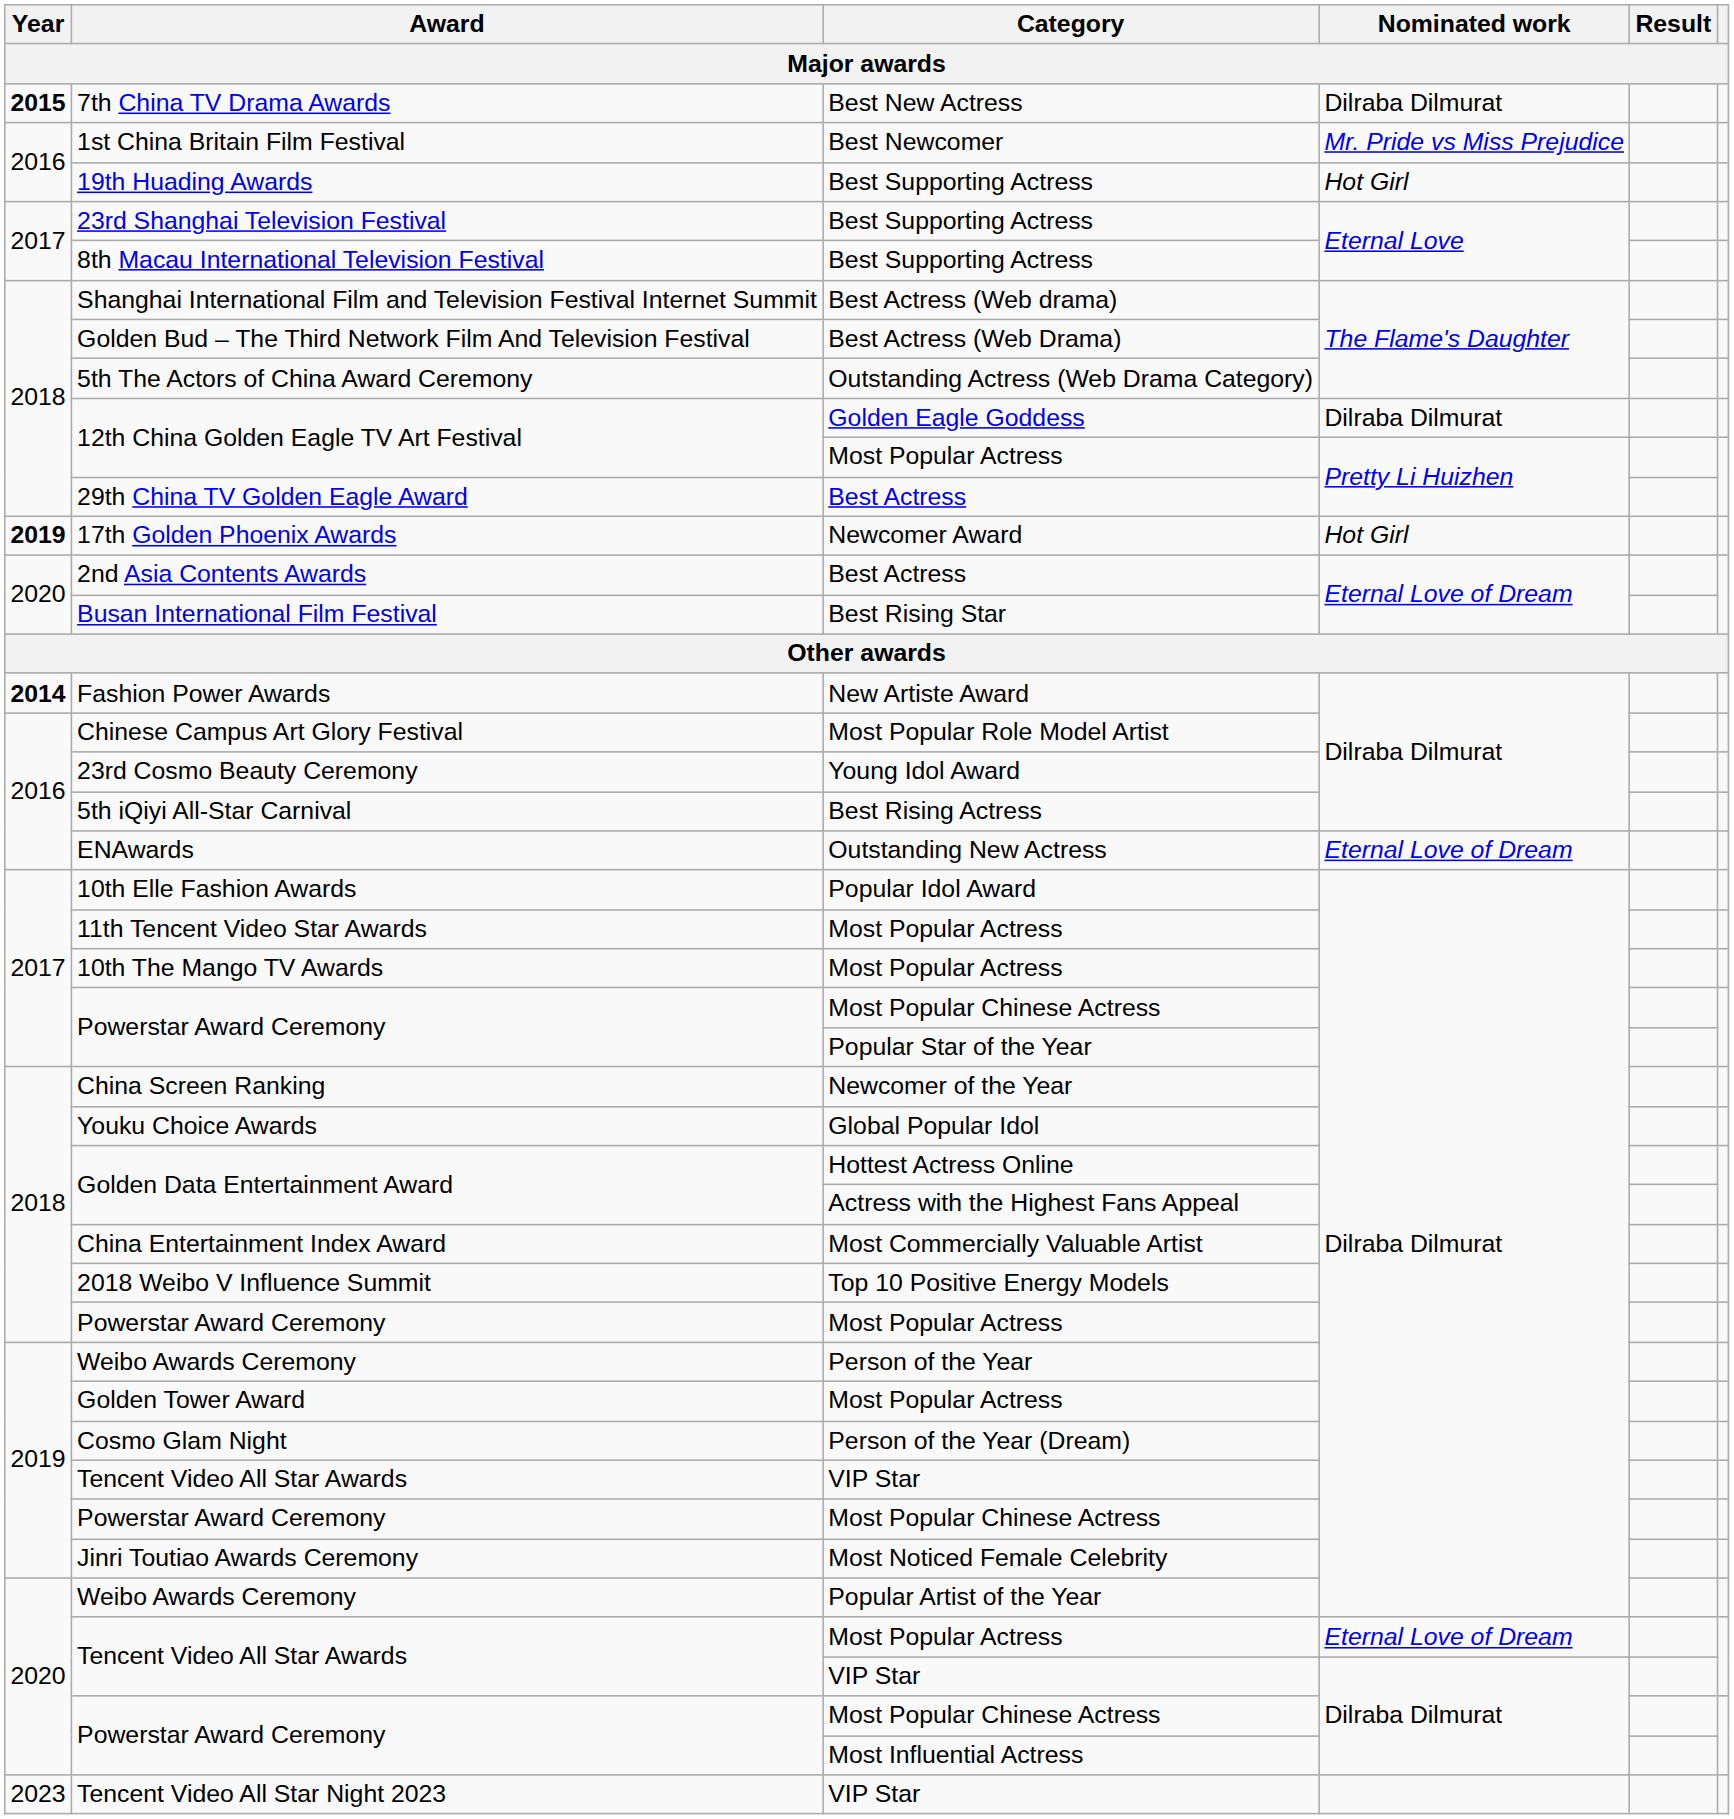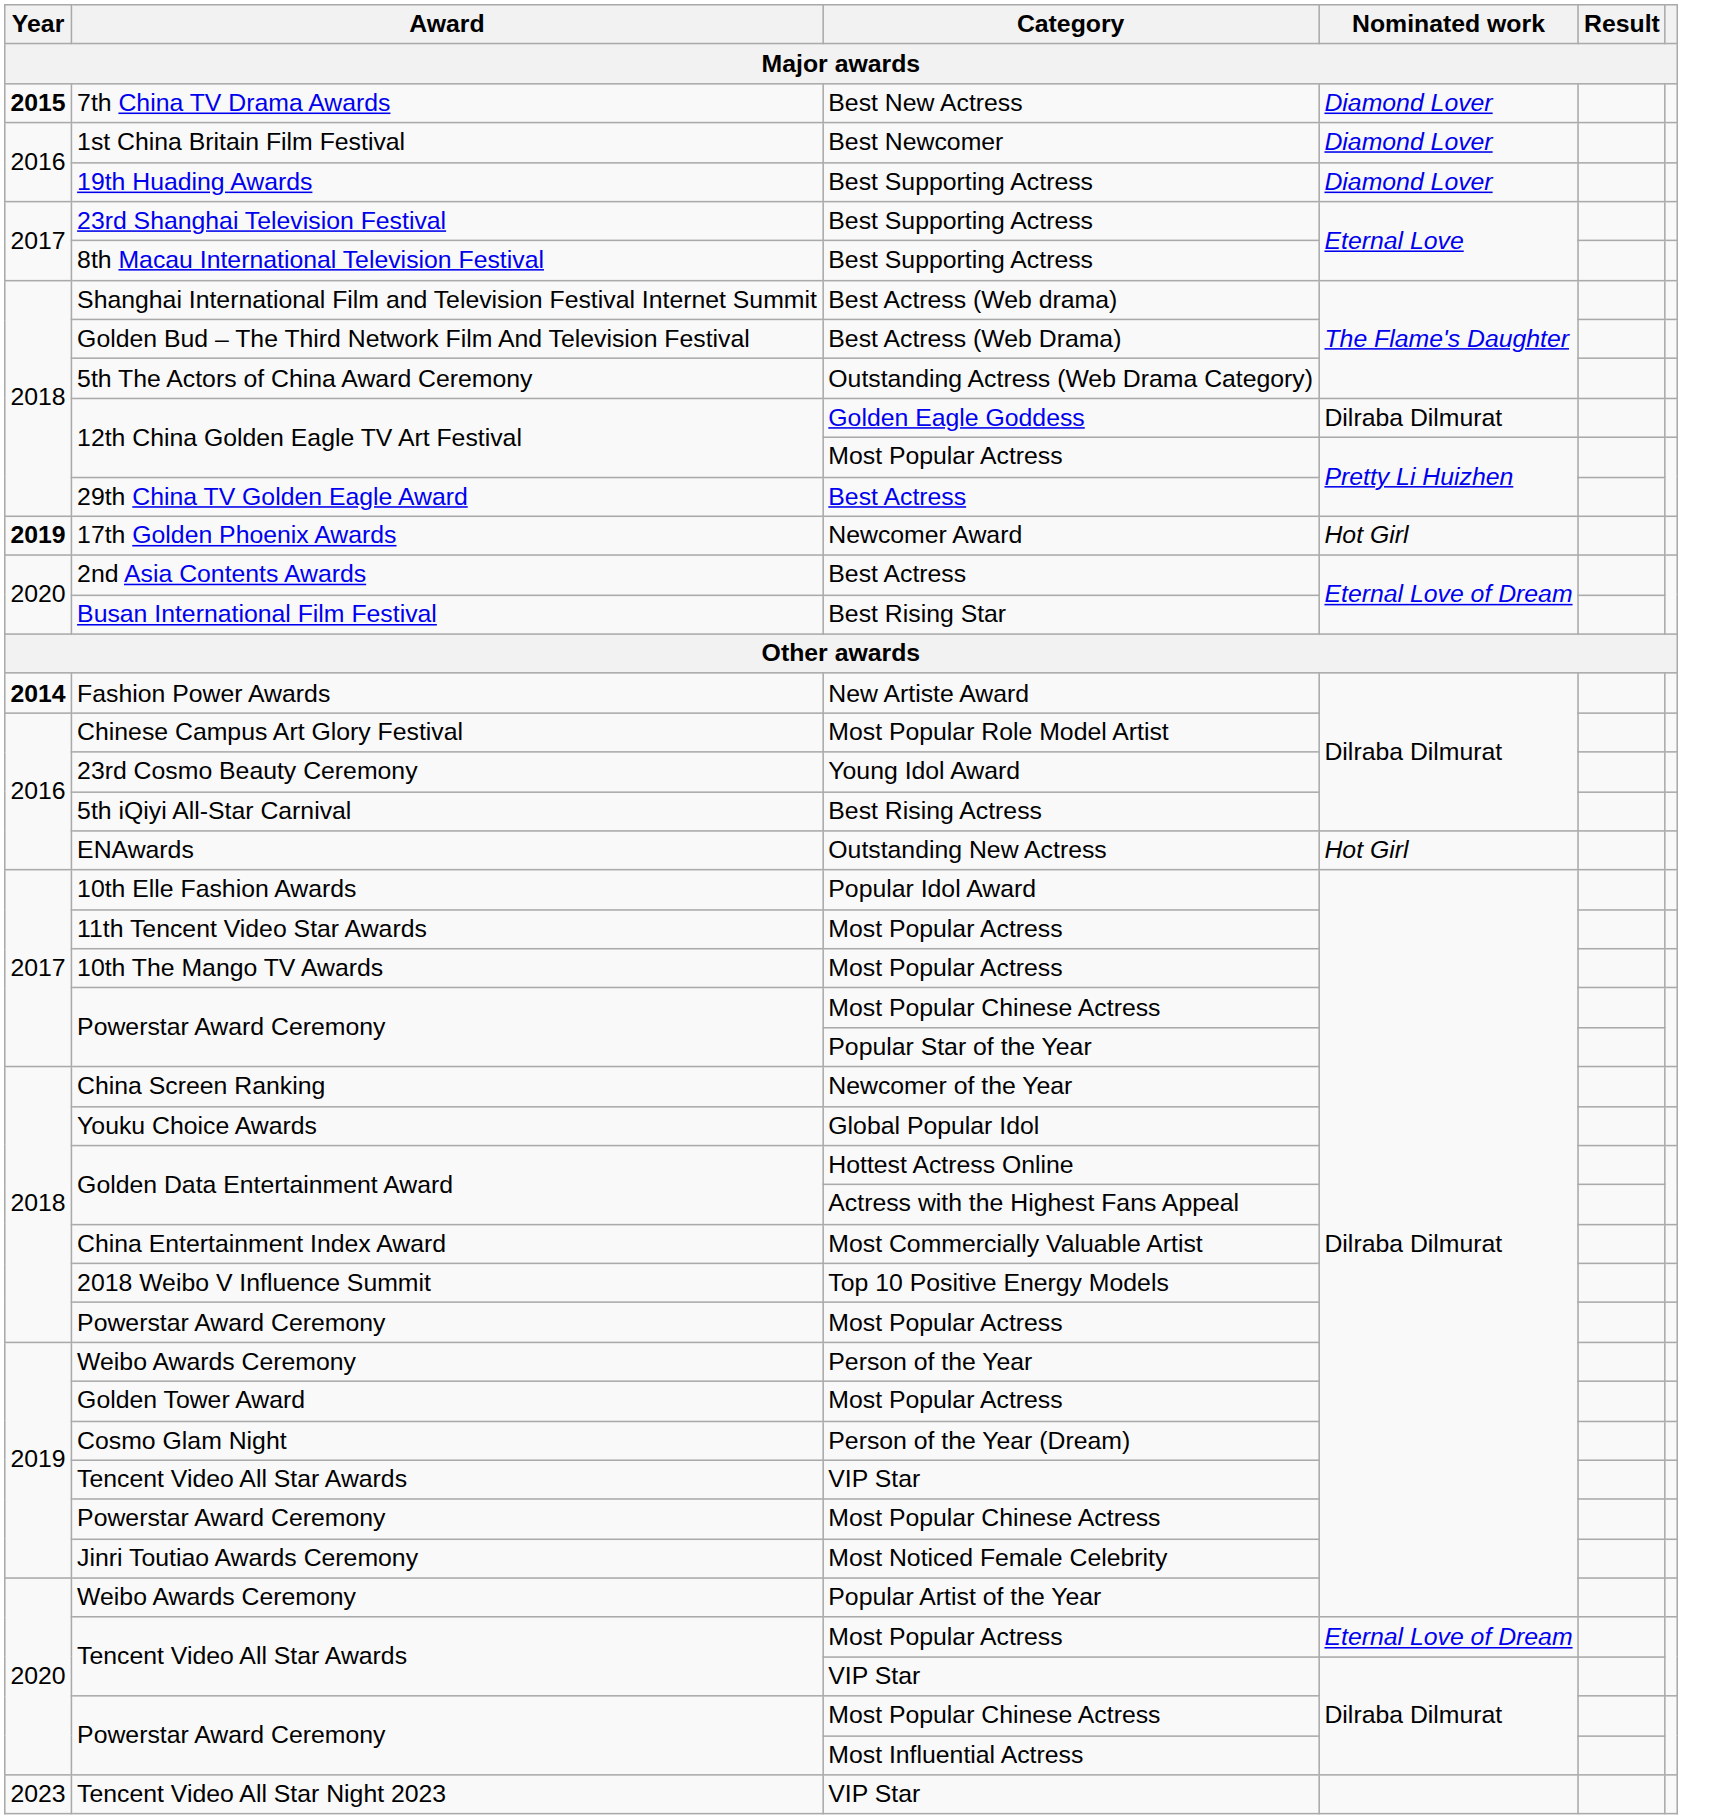 <table class="wikitable">
 <tr>
 <th>Year</th>
 <th>Award</th>
 <th>Category</th>
 <th>Nominated work</th>
 <th>Result</th>
 <th class="unsortable"></th>
 </tr>
 <tr>
 <th colspan="6" style="text-align:center"><strong>Major awards</strong></th>
 </tr>
 <tr>
 <td rowspan="1"><strong>2015</strong></td>
 <td>7th <a href='#'>China TV Drama Awards</a></td>
 <td>Best New Actress</td>
-<td>Dilraba Dilmurat</td>
+<td><em><a href='#'>Diamond Lover</a></em></td>
 <td></td>
 <td align="center"></td>
 </tr>
 <tr>
 <td rowspan="2">2016</td>
 <td>1st China Britain Film Festival</td>
 <td>Best Newcomer</td>
-<td><em><a href='#'>Mr. Pride vs Miss Prejudice</a></em></td>
+<td><em><a href='#'>Diamond Lover</a></em></td>
 <td></td>
 <td align="center"></td>
 </tr>
 <tr>
 <td><a href='#'>19th Huading Awards</a></td>
 <td>Best Supporting Actress</td>
-<td><em>Hot Girl</em></td>
+<td><em><a href='#'>Diamond Lover</a></em></td>
 <td></td>
 <td></td>
 </tr>
 <tr>
 <td rowspan="2">2017</td>
 <td><a href='#'>23rd Shanghai Television Festival</a></td>
 <td>Best Supporting Actress</td>
 <td rowspan="2"><em><a href='#'>Eternal Love</a></em></td>
 <td></td>
 <td align="center"></td>
 </tr>
 <tr>
 <td>8th <a href='#'>Macau International Television Festival</a></td>
 <td>Best Supporting Actress</td>
 <td></td>
 <td align="center"></td>
 </tr>
 <tr>
 <td rowspan="6">2018</td>
 <td>Shanghai International Film and Television Festival Internet Summit</td>
 <td>Best Actress (Web drama)</td>
 <td rowspan="3"><em><a href='#'>The Flame's Daughter</a></em></td>
 <td></td>
 <td align="center"></td>
 </tr>
 <tr>
 <td>Golden Bud – The Third Network Film And Television Festival</td>
 <td>Best Actress (Web Drama)</td>
 <td></td>
 <td align="center"></td>
 </tr>
 <tr>
 <td>5th The Actors of China Award Ceremony</td>
 <td>Outstanding Actress (Web Drama Category)</td>
 <td></td>
 <td align="center"></td>
 </tr>
 <tr>
 <td rowspan="2">12th China Golden Eagle TV Art Festival</td>
 <td><a href='#'>Golden Eagle Goddess</a></td>
 <td>Dilraba Dilmurat</td>
 <td></td>
 <td align="center"></td>
 </tr>
 <tr>
 <td>Most Popular Actress</td>
 <td rowspan="2"><em><a href='#'>Pretty Li Huizhen</a></em></td>
 <td></td>
 <td rowspan="2" align="center"></td>
 </tr>
 <tr>
 <td>29th <a href='#'>China TV Golden Eagle Award</a></td>
 <td><a href='#'>Best Actress</a></td>
 <td></td>
 </tr>
 <tr>
 <td><strong>2019</strong></td>
 <td>17th <a href='#'>Golden Phoenix Awards</a></td>
 <td>Newcomer Award</td>
 <td><em>Hot Girl</em></td>
 <td></td>
 <td align="center"></td>
 </tr>
 <tr>
 <td rowspan="2">2020</td>
 <td>2nd <a href='#'>Asia Contents Awards</a></td>
 <td>Best Actress</td>
 <td rowspan="2"><em><a href='#'>Eternal Love of Dream</a></em></td>
 <td></td>
 <td rowspan="2" align="center"></td>
 </tr>
 <tr>
 <td><a href='#'>Busan International Film Festival</a></td>
 <td>Best Rising Star</td>
 <td></td>
 </tr>
 <tr>
 <th colspan="6" style="text-align:center"><strong>Other awards</strong></th>
 </tr>
 <tr>
 <td><strong>2014</strong></td>
 <td>Fashion Power Awards</td>
 <td>New Artiste Award</td>
 <td rowspan="4">Dilraba Dilmurat</td>
 <td></td>
 <td align="center"></td>
 </tr>
 <tr>
 <td rowspan="4">2016</td>
 <td>Chinese Campus Art Glory Festival</td>
 <td>Most Popular Role Model Artist</td>
 <td></td>
 <td align="center"></td>
 </tr>
 <tr>
 <td>23rd Cosmo Beauty Ceremony</td>
 <td>Young Idol Award</td>
 <td></td>
 <td align="center"></td>
 </tr>
 <tr>
 <td>5th iQiyi All-Star Carnival</td>
 <td>Best Rising Actress</td>
 <td></td>
 <td align="center"></td>
 </tr>
 <tr>
 <td>ENAwards</td>
 <td>Outstanding New Actress</td>
-<td><em><a href='#'>Eternal Love of Dream</a></em></td>
+<td><em>Hot Girl</em></td>
 <td></td>
 <td align="center"></td>
 </tr>
 <tr>
 <td rowspan="5">2017</td>
 <td>10th Elle Fashion Awards</td>
 <td>Popular Idol Award</td>
 <td rowspan="19">Dilraba Dilmurat</td>
 <td></td>
 <td align="center"></td>
 </tr>
 <tr>
 <td>11th Tencent Video Star Awards</td>
 <td>Most Popular Actress</td>
 <td></td>
 <td align="center"></td>
 </tr>
 <tr>
 <td>10th The Mango TV Awards</td>
 <td>Most Popular Actress</td>
 <td></td>
 <td align="center"></td>
 </tr>
 <tr>
 <td rowspan="2">Powerstar Award Ceremony</td>
 <td>Most Popular Chinese Actress</td>
 <td></td>
 <td rowspan="2" align="center"></td>
 </tr>
 <tr>
 <td>Popular Star of the Year</td>
 <td></td>
 </tr>
 <tr>
 <td rowspan="7">2018</td>
 <td>China Screen Ranking</td>
 <td>Newcomer of the Year</td>
 <td></td>
 <td align="center"></td>
 </tr>
 <tr>
 <td>Youku Choice Awards</td>
 <td>Global Popular Idol</td>
 <td></td>
 <td align="center"></td>
 </tr>
 <tr>
 <td rowspan="2">Golden Data Entertainment Award</td>
 <td>Hottest Actress Online</td>
 <td></td>
 <td rowspan="2" align="center"></td>
 </tr>
 <tr>
 <td>Actress with the Highest Fans Appeal</td>
 <td></td>
 </tr>
 <tr>
 <td>China Entertainment Index Award</td>
 <td>Most Commercially Valuable Artist</td>
 <td></td>
 <td align="center"></td>
 </tr>
 <tr>
 <td>2018 Weibo V Influence Summit</td>
 <td>Top 10 Positive Energy Models</td>
 <td></td>
 <td align="center"></td>
 </tr>
 <tr>
 <td>Powerstar Award Ceremony</td>
 <td>Most Popular Actress</td>
 <td></td>
 <td align="center"></td>
 </tr>
 <tr>
 <td rowspan="6">2019</td>
 <td>Weibo Awards Ceremony</td>
 <td>Person of the Year</td>
 <td></td>
 <td align="center"></td>
 </tr>
 <tr>
 <td>Golden Tower Award</td>
 <td>Most Popular Actress</td>
 <td></td>
 <td align="center"></td>
 </tr>
 <tr>
 <td>Cosmo Glam Night</td>
 <td>Person of the Year (Dream)</td>
 <td></td>
 <td align="center"></td>
 </tr>
 <tr>
 <td>Tencent Video All Star Awards</td>
 <td>VIP Star</td>
 <td></td>
 <td align="center"></td>
 </tr>
 <tr>
 <td>Powerstar Award Ceremony</td>
 <td>Most Popular Chinese Actress</td>
 <td></td>
 <td align="center"></td>
 </tr>
 <tr>
 <td>Jinri Toutiao Awards Ceremony</td>
 <td>Most Noticed Female Celebrity</td>
 <td></td>
 <td align="center"></td>
 </tr>
 <tr>
 <td rowspan="5">2020</td>
 <td>Weibo Awards Ceremony</td>
 <td>Popular Artist of the Year</td>
 <td></td>
 <td align="center"></td>
 </tr>
 <tr>
 <td rowspan="2">Tencent Video All Star Awards</td>
 <td>Most Popular Actress</td>
 <td><em><a href='#'>Eternal Love of Dream</a></em></td>
 <td></td>
 <td rowspan="2"></td>
 </tr>
 <tr>
 <td>VIP Star</td>
 <td rowspan="3">Dilraba Dilmurat</td>
 <td></td>
 </tr>
 <tr>
 <td rowspan="2">Powerstar Award Ceremony</td>
 <td>Most Popular Chinese Actress</td>
 <td></td>
 <td rowspan="2"></td>
 </tr>
 <tr>
 <td>Most Influential Actress</td>
 <td></td>
 </tr>
 <tr>
 <td>2023</td>
 <td>Tencent Video All Star Night 2023</td>
 <td>VIP Star</td>
 <td></td>
 <td></td>
 <td></td>
 </tr>
 </table>
